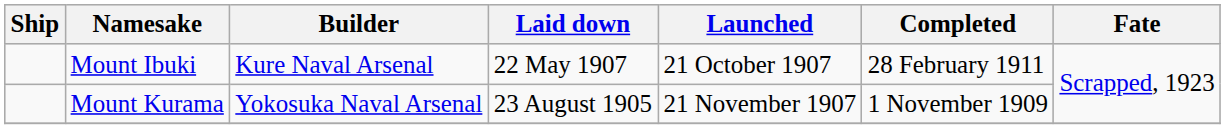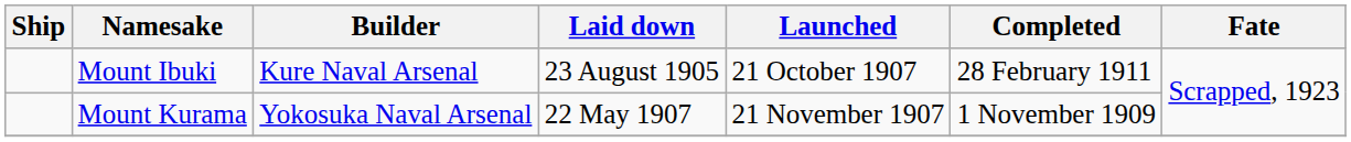 <table class="wikitable plainrowheaders">
 <tr>
 <th scope="col">Ship</th>
 <th scope="col">Namesake</th>
 <th scope="col">Builder</th>
 <th scope="col"><a href='#'>Laid down</a></th>
 <th scope="col"><a href='#'>Launched</a></th>
 <th scope="col">Completed</th>
 <th scope="col">Fate</th>
 </tr>
 <tr>
 <td scope="row"></td>
 <td><a href='#'>Mount Ibuki</a></td>
 <td><a href='#'>Kure Naval Arsenal</a></td>
-<td>22 May 1907</td>
+<td>23 August 1905</td>
 <td>21 October 1907</td>
 <td>28 February 1911</td>
 <td rowspan=2><a href='#'>Scrapped</a>, 1923</td>
 </tr>
 <tr>
 <td scope="row"></td>
 <td><a href='#'>Mount Kurama</a></td>
 <td><a href='#'>Yokosuka Naval Arsenal</a></td>
-<td>23 August 1905</td>
+<td>22 May 1907</td>
 <td>21 November 1907</td>
 <td>1 November 1909</td>
 </tr>
 <tr>
 </tr>
 </table>
